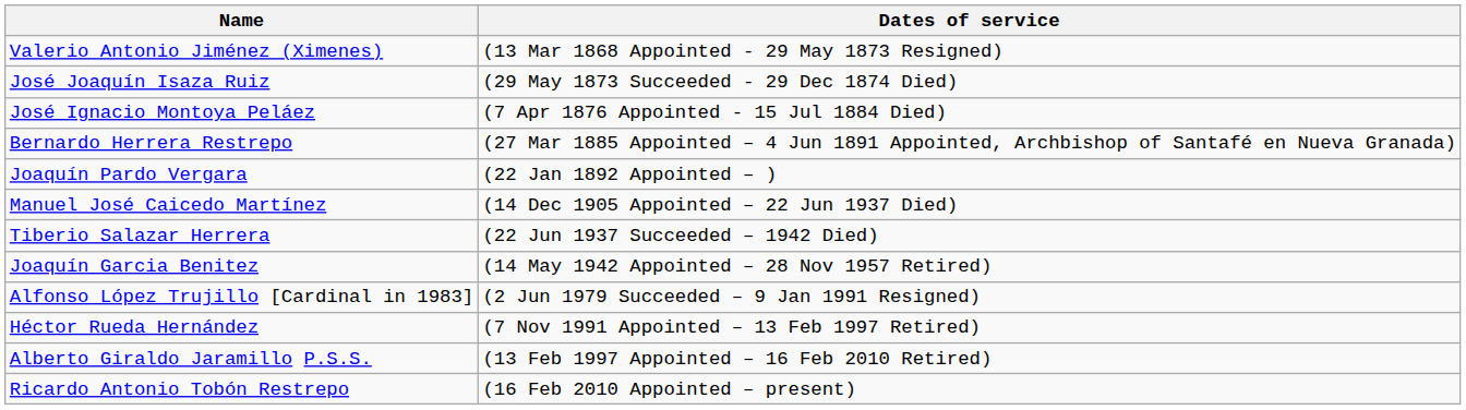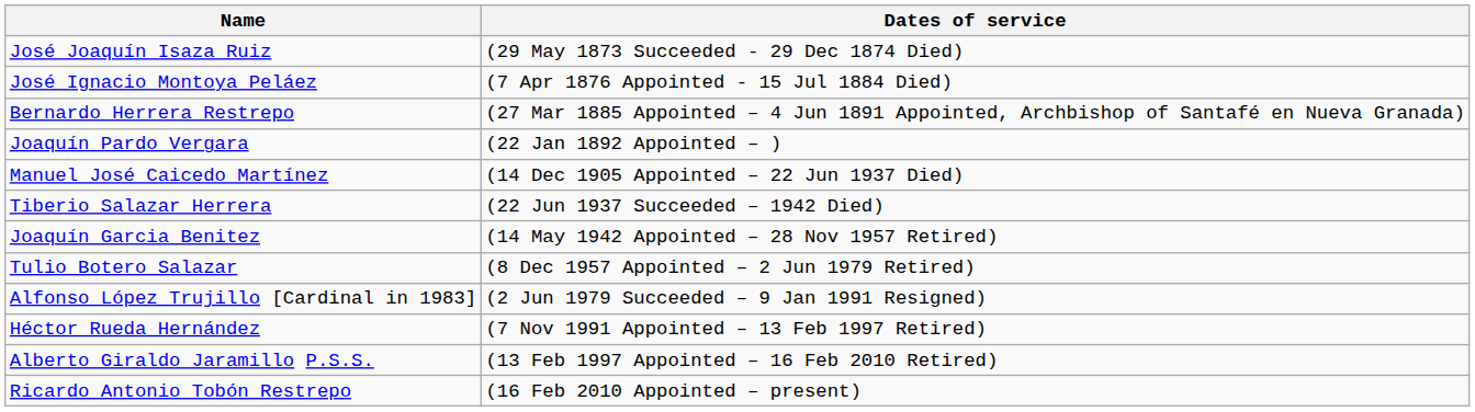 <table class="wikitable">
 <tr>
 <th>Name</th>
 <th>Dates of service</th>
-</tr>
-<tr>
-<td><a href='#'>Valerio Antonio Jiménez (Ximenes)</a></td>
-<td>(13 Mar 1868 Appointed - 29 May 1873 Resigned)</td>
 </tr>
 <tr>
 <td><a href='#'>José Joaquín Isaza Ruiz</a></td>
 <td>(29 May 1873 Succeeded - 29 Dec 1874 Died)</td>
 </tr>
 <tr>
 <td><a href='#'>José Ignacio Montoya Peláez</a></td>
 <td>(7 Apr 1876 Appointed - 15 Jul 1884 Died)</td>
 </tr>
 <tr>
 <td><a href='#'>Bernardo Herrera Restrepo</a></td>
 <td>(27 Mar 1885 Appointed – 4 Jun 1891 Appointed, Archbishop of Santafé en Nueva Granada)</td>
 </tr>
 <tr>
 <td><a href='#'>Joaquín Pardo Vergara</a></td>
 <td>(22 Jan 1892 Appointed – )</td>
 </tr>
 <tr>
 <td><a href='#'>Manuel José Caicedo Martínez</a></td>
 <td>(14 Dec 1905 Appointed – 22 Jun 1937 Died)</td>
 </tr>
 <tr>
 <td><a href='#'>Tiberio Salazar Herrera</a></td>
 <td>(22 Jun 1937 Succeeded – 1942 Died)</td>
 </tr>
 <tr>
 <td><a href='#'>Joaquín Garcia Benitez</a></td>
 <td>(14 May 1942 Appointed – 28 Nov 1957 Retired)</td>
 </tr>
 <tr>
+<td><a href='#'>Tulio Botero Salazar</a></td>
+<td>(8 Dec 1957 Appointed – 2 Jun 1979 Retired)</td>
+</tr>
+<tr>
 <td><a href='#'>Alfonso López Trujillo</a> [Cardinal in 1983]</td>
 <td>(2 Jun 1979 Succeeded – 9 Jan 1991 Resigned)</td>
 </tr>
 <tr>
 <td><a href='#'>Héctor Rueda Hernández</a></td>
 <td>(7 Nov 1991 Appointed – 13 Feb 1997 Retired)</td>
 </tr>
 <tr>
 <td><a href='#'>Alberto Giraldo Jaramillo</a> <a href='#'>P.S.S.</a></td>
 <td>(13 Feb 1997 Appointed – 16 Feb 2010 Retired)</td>
 </tr>
 <tr>
 <td><a href='#'>Ricardo Antonio Tobón Restrepo</a></td>
 <td>(16 Feb 2010 Appointed – present)</td>
 </tr>
 </table>
